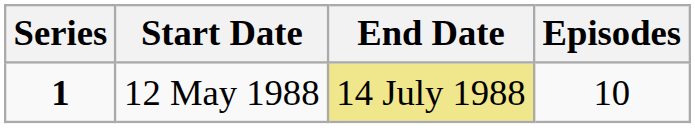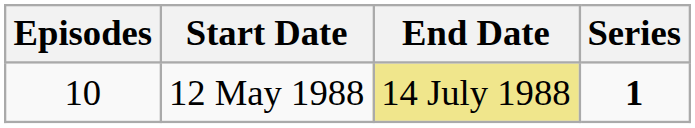 <table class="wikitable" style="text-align:center;">
 <tr>
-<th>Series</th>
+<th>Episodes</th>
 <th>Start Date</th>
 <th>End Date</th>
-<th>Episodes</th>
+<th>Series</th>
 </tr>
 <tr>
-<td><strong>1</strong></td>
+<td>10</td>
 <td>12 May 1988</td>
 <td style="background: khaki;">14 July 1988</td>
-<td>10</td>
+<td><strong>1</strong></td>
 </tr>
 </table>
